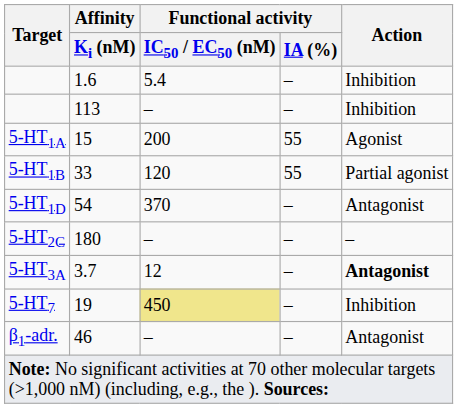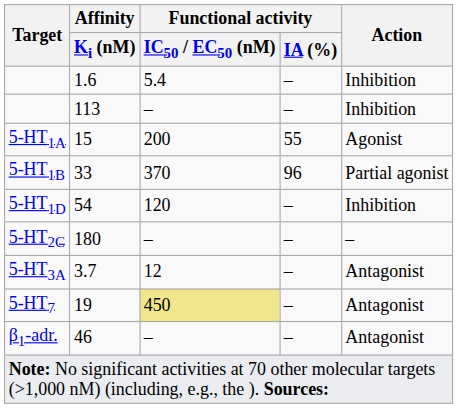 <table class="wikitable floatright">
 <tr>
 <th rowspan="2">Target</th>
 <th>Affinity</th>
 <th colspan="2">Functional activity</th>
 <th rowspan="2">Action</th>
 </tr>
 <tr>
 <th><a href='#'>K<sub>i</sub></a> (nM)</th>
 <th><a href='#'>IC<sub>50</sub></a> / <a href='#'>EC<sub>50</sub></a> (nM)</th>
 <th><a href='#'>IA</a> (%)</th>
 </tr>
 <tr>
 <td></td>
 <td>1.6</td>
 <td>5.4</td>
 <td>–</td>
 <td>Inhibition</td>
 </tr>
 <tr>
 <td></td>
 <td>113</td>
 <td>–</td>
 <td>–</td>
 <td>Inhibition</td>
 </tr>
 <tr>
 <td><a href='#'>5-HT<sub>1A</sub></a></td>
 <td>15</td>
 <td>200</td>
 <td>55</td>
 <td>Agonist</td>
 </tr>
 <tr>
 <td><a href='#'>5-HT<sub>1B</sub></a></td>
 <td>33</td>
-<td>120</td>
-<td>55</td>
+<td>370</td>
+<td>96</td>
 <td>Partial agonist</td>
 </tr>
 <tr>
 <td><a href='#'>5-HT<sub>1D</sub></a></td>
 <td>54</td>
-<td>370</td>
+<td>120</td>
 <td>–</td>
-<td>Antagonist</td>
+<td>Inhibition</td>
 </tr>
 <tr>
 <td><a href='#'>5-HT<sub>2C</sub></a></td>
 <td>180</td>
 <td>–</td>
 <td>–</td>
 <td>–</td>
 </tr>
 <tr>
 <td><a href='#'>5-HT<sub>3A</sub></a></td>
 <td>3.7</td>
 <td>12</td>
 <td>–</td>
-<td><strong>Antagonist</strong></td>
+<td>Antagonist</td>
 </tr>
 <tr>
 <td><a href='#'>5-HT<sub>7</sub></a></td>
 <td>19</td>
 <td style="background: khaki;">450</td>
 <td>–</td>
-<td>Inhibition</td>
+<td>Antagonist</td>
 </tr>
 <tr>
 <td><a href='#'>β<sub>1</sub>-adr.</a></td>
 <td>46</td>
 <td>–</td>
 <td>–</td>
 <td>Antagonist</td>
 </tr>
 <tr>
 <td colspan="5" style="width: 1px; background-color:#eaecf0;"><strong>Note:</strong> No significant activities at 70 other molecular targets (>1,000 nM) (including, e.g., the ). <strong>Sources:</strong> </td>
 </tr>
 </table>
